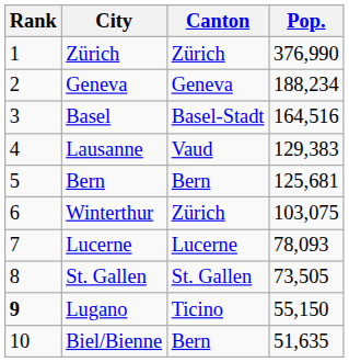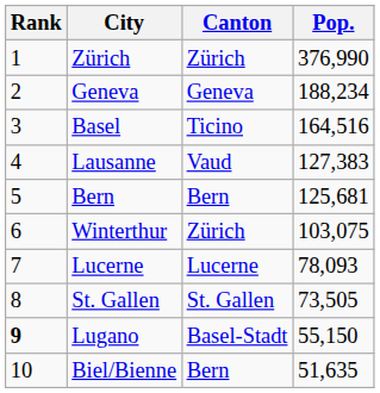 <table class="wikitable sortable">
 <tr>
 <th>Rank</th>
 <th>City</th>
 <th><a href='#'>Canton</a></th>
 <th><a href='#'>Pop.</a></th>
 </tr>
 <tr>
 <td>1</td>
 <td><a href='#'>Zürich</a></td>
 <td><a href='#'>Zürich</a></td>
 <td>376,990</td>
 </tr>
 <tr>
 <td>2</td>
 <td><a href='#'>Geneva</a></td>
 <td><a href='#'>Geneva</a></td>
 <td>188,234</td>
 </tr>
 <tr>
 <td>3</td>
 <td><a href='#'>Basel</a></td>
-<td><a href='#'>Basel-Stadt</a></td>
+<td><a href='#'>Ticino</a></td>
 <td>164,516</td>
 </tr>
 <tr>
 <td>4</td>
 <td><a href='#'>Lausanne</a></td>
 <td><a href='#'>Vaud</a></td>
-<td>129,383</td>
+<td>127,383</td>
 </tr>
 <tr>
 <td>5</td>
 <td><a href='#'>Bern</a></td>
 <td><a href='#'>Bern</a></td>
 <td>125,681</td>
 </tr>
 <tr>
 <td>6</td>
 <td><a href='#'>Winterthur</a></td>
 <td><a href='#'>Zürich</a></td>
 <td>103,075</td>
 </tr>
 <tr>
 <td>7</td>
 <td><a href='#'>Lucerne</a></td>
 <td><a href='#'>Lucerne</a></td>
 <td>78,093</td>
 </tr>
 <tr>
 <td>8</td>
 <td><a href='#'>St. Gallen</a></td>
 <td><a href='#'>St. Gallen</a></td>
 <td>73,505</td>
 </tr>
 <tr>
 <td><strong>9</strong></td>
 <td><a href='#'>Lugano</a></td>
-<td><a href='#'>Ticino</a></td>
+<td><a href='#'>Basel-Stadt</a></td>
 <td>55,150</td>
 </tr>
 <tr>
 <td>10</td>
 <td><a href='#'>Biel/Bienne</a></td>
 <td><a href='#'>Bern</a></td>
 <td>51,635</td>
 </tr>
 </table>
